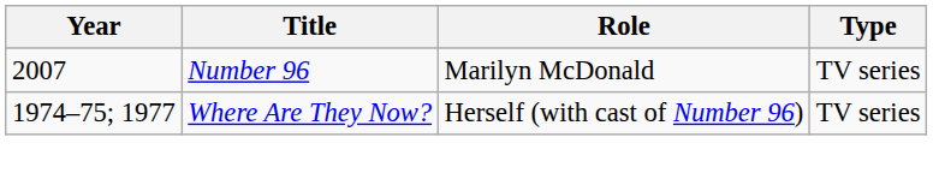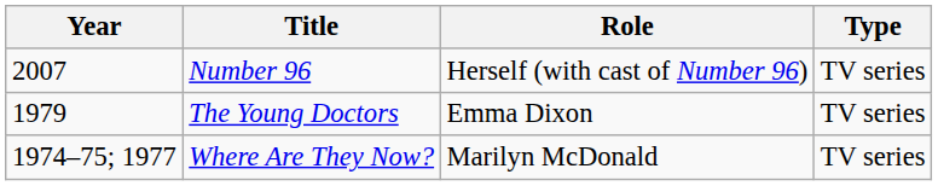 <table class="wikitable">
 <tr>
 <th>Year</th>
 <th>Title</th>
 <th>Role</th>
 <th>Type</th>
 </tr>
 <tr>
 <td>2007</td>
 <td><em><a href='#'>Number 96</a></em></td>
-<td>Marilyn McDonald</td>
+<td>Herself (with cast of <em><a href='#'>Number 96</a></em>)</td>
+<td>TV series</td>
+</tr>
+<tr>
+<td>1979</td>
+<td><em><a href='#'>The Young Doctors</a></em></td>
+<td>Emma Dixon</td>
 <td>TV series</td>
 </tr>
 <tr>
 <td>1974–75; 1977</td>
 <td><em><a href='#'>Where Are They Now?</a></em></td>
-<td>Herself (with cast of <em><a href='#'>Number 96</a></em>)</td>
+<td>Marilyn McDonald</td>
 <td>TV series</td>
 </tr>
 </table>
